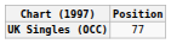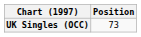 <table class="wikitable plainrowheaders">
 <tr>
 <th>Chart (1997)</th>
 <th>Position</th>
 </tr>
 <tr>
 <th scope="row">UK Singles (OCC)</th>
-<td align="center">77</td>
+<td align="center">73</td>
 </tr>
 </table>
